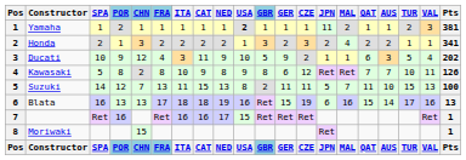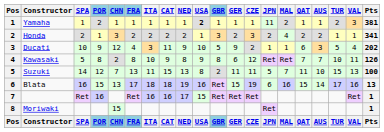 <table class="wikitable" style="font-size:85%; text-align:center">
 <tr valign="top">
 <th valign="middle" scope-"col">Pos</th>
 <th valign="middle" scope="col">Constructor</th>
 <th><a href='#'>SPA</a><br></th>
 <th style="background:#8fcfdf"><a href='#'>POR</a><br></th>
 <th style="background:#8fcfdf"><a href='#'>CHN</a><br></th>
 <th style="background:#8fcfdf"><a href='#'>FRA</a><br></th>
 <th><a href='#'>ITA</a><br></th>
 <th><a href='#'>CAT</a><br></th>
 <th><a href='#'>NED</a><br></th>
 <th><a href='#'>USA</a><br></th>
 <th style="background:#8fcfdf"><a href='#'>GBR</a><br></th>
 <th><a href='#'>GER</a><br></th>
 <th><a href='#'>CZE</a><br></th>
 <th><a href='#'>JPN</a><br></th>
 <th><a href='#'>MAL</a><br></th>
 <th><a href='#'>QAT</a><br></th>
 <th><a href='#'>AUS</a><br></th>
 <th><a href='#'>TUR</a><br></th>
 <th><a href='#'>VAL</a><br></th>
 <th valign="middle">Pts</th>
 </tr>
 <tr>
 <th>1</th>
 <td align=left> <a href='#'>Yamaha</a></td>
 <td style="background:#ffffbf;">1</td>
 <td style="background:#dfdfdf;">2</td>
 <td style="background:#ffffbf;">1</td>
 <td style="background:#ffffbf;">1</td>
 <td style="background:#ffffbf;">1</td>
 <td style="background:#ffffbf;">1</td>
 <td style="background:#ffffbf;">1</td>
 <td style="background:#dfdfdf;"><strong>2</strong></td>
 <td style="background:#ffffbf;">1</td>
 <td style="background:#ffffbf;">1</td>
 <td style="background:#ffffbf;">1</td>
 <td style="background:#dfffdf;">11</td>
 <td style="background:#dfdfdf;">2</td>
 <td style="background:#ffffbf;">1</td>
 <td style="background:#ffffbf;">1</td>
 <td style="background:#dfdfdf;">2</td>
 <td style="background:#ffdf9f;">3</td>
 <th>381</th>
 </tr>
 <tr>
 <th>2</th>
 <td align=left> <a href='#'>Honda</a></td>
 <td style="background:#dfdfdf;">2</td>
 <td style="background:#ffffbf;">1</td>
 <td style="background:#ffdf9f;">3</td>
 <td style="background:#dfdfdf;">2</td>
 <td style="background:#dfdfdf;">2</td>
 <td style="background:#dfdfdf;">2</td>
 <td style="background:#dfdfdf;">2</td>
 <td style="background:#ffffbf;">1</td>
 <td style="background:#ffdf9f;">3</td>
 <td style="background:#dfdfdf;">2</td>
 <td style="background:#ffdf9f;">3</td>
 <td style="background:#dfdfdf;">2</td>
 <td style="background:#dfffdf;">4</td>
 <td style="background:#dfdfdf;">2</td>
 <td style="background:#dfdfdf;">2</td>
 <td style="background:#ffffbf;">1</td>
 <td style="background:#ffffbf;">1</td>
 <th>341</th>
 </tr>
 <tr>
 <th>3</th>
 <td align=left> <a href='#'>Ducati</a></td>
 <td style="background:#dfffdf;">10</td>
 <td style="background:#dfffdf;">9</td>
 <td style="background:#dfffdf;">12</td>
 <td style="background:#dfffdf;">4</td>
 <td style="background:#ffdf9f;">3</td>
 <td style="background:#dfffdf;">11</td>
 <td style="background:#dfffdf;">9</td>
 <td style="background:#dfffdf;">10</td>
 <td style="background:#dfffdf;">5</td>
 <td style="background:#dfffdf;">9</td>
 <td style="background:#dfdfdf;">2</td>
 <td style="background:#ffffbf;">1</td>
 <td style="background:#ffffbf;">1</td>
 <td style="background:#dfffdf;">6</td>
 <td style="background:#ffdf9f;">3</td>
 <td style="background:#dfffdf;">5</td>
 <td style="background:#dfffdf;">4</td>
 <th>202</th>
 </tr>
 <tr>
 <th>4</th>
 <td align=left> <a href='#'>Kawasaki</a></td>
 <td style="background:#dfffdf;">5</td>
 <td style="background:#dfffdf;">8</td>
 <td style="background:#dfdfdf;">2</td>
 <td style="background:#dfffdf;">8</td>
 <td style="background:#dfffdf;">10</td>
 <td style="background:#dfffdf;">9</td>
 <td style="background:#dfffdf;">8</td>
 <td style="background:#dfffdf;">9</td>
 <td style="background:#dfffdf;">8</td>
 <td style="background:#dfffdf;">6</td>
 <td style="background:#dfffdf;">12</td>
 <td style="background:#efcfff;">Ret</td>
 <td style="background:#efcfff;">Ret</td>
 <td style="background:#dfffdf;">7</td>
 <td style="background:#dfffdf;">7</td>
 <td style="background:#dfffdf;">10</td>
 <td style="background:#dfffdf;">11</td>
 <th>126</th>
 </tr>
 <tr>
 <th>5</th>
 <td align=left> <a href='#'>Suzuki</a></td>
 <td style="background:#dfffdf;">14</td>
 <td style="background:#dfffdf;">12</td>
 <td style="background:#dfffdf;">7</td>
 <td style="background:#dfffdf;">13</td>
 <td style="background:#dfffdf;">11</td>
 <td style="background:#dfffdf;">15</td>
 <td style="background:#dfffdf;">13</td>
 <td style="background:#dfffdf;">8</td>
 <td style="background:#dfdfdf;">2</td>
 <td style="background:#dfffdf;">11</td>
 <td style="background:#dfffdf;">11</td>
 <td style="background:#dfffdf;">5</td>
 <td style="background:#dfffdf;">7</td>
 <td style="background:#dfffdf;">11</td>
 <td style="background:#dfffdf;">10</td>
 <td style="background:#dfffdf;">15</td>
 <td style="background:#dfffdf;">13</td>
 <th>100</th>
 </tr>
 <tr>
 <th>6</th>
 <td align=left> Blata</td>
 <td style="background:#cfcfff;">16</td>
-<td style="background:#dfffdf;">13</td>
+<td style="background:#dfffdf;">15</td>
 <td style="background:#dfffdf;">13</td>
 <td style="background:#cfcfff;">17</td>
 <td style="background:#cfcfff;">18</td>
 <td style="background:#cfcfff;">18</td>
 <td style="background:#cfcfff;">19</td>
 <td style="background:#cfcfff;">16</td>
 <td style="background:#efcfff;">Ret</td>
 <td style="background:#dfffdf;">15</td>
 <td style="background:#cfcfff;">19</td>
 <td style="background:#dfffdf;">6</td>
 <td style="background:#cfcfff;">16</td>
 <td style="background:#dfffdf;">15</td>
 <td style="background:#dfffdf;">14</td>
 <td style="background:#cfcfff;">17</td>
 <td style="background:#cfcfff;">16</td>
 <th>13</th>
 </tr>
 <tr>
 <th>7</th>
 <td align=left></td>
 <td style="background:#efcfff;">Ret</td>
 <td style="background:#cfcfff;">16</td>
 <td></td>
 <td style="background:#efcfff;">Ret</td>
 <td style="background:#cfcfff;">16</td>
 <td style="background:#cfcfff;">16</td>
 <td style="background:#cfcfff;">17</td>
 <td style="background:#dfffdf;">15</td>
 <td style="background:#efcfff;">Ret</td>
 <td style="background:#efcfff;">Ret</td>
 <td style="background:#efcfff;">Ret</td>
 <td></td>
 <td></td>
 <td></td>
 <td></td>
 <td></td>
 <td style="background:#efcfff;">Ret</td>
 <th>1</th>
 </tr>
 <tr>
 <th>8</th>
 <td align=left> <a href='#'>Moriwaki</a></td>
 <td></td>
 <td></td>
 <td style="background:#dfffdf;">15</td>
 <td></td>
 <td></td>
 <td></td>
 <td></td>
 <td></td>
 <td></td>
 <td></td>
 <td></td>
 <td style="background:#efcfff;">Ret</td>
 <td></td>
 <td></td>
 <td></td>
 <td></td>
 <td></td>
 <th>1</th>
 </tr>
 <tr>
 <th valign="middle">Pos</th>
 <th valign="middle">Constructor</th>
 <th><a href='#'>SPA</a><br></th>
 <th style="background:#8fcfdf"><a href='#'>POR</a><br></th>
 <th style="background:#8fcfdf"><a href='#'>CHN</a><br></th>
 <th style="background:#8fcfdf"><a href='#'>FRA</a><br></th>
 <th><a href='#'>ITA</a><br></th>
 <th><a href='#'>CAT</a><br></th>
 <th><a href='#'>NED</a><br></th>
 <th><a href='#'>USA</a><br></th>
 <th style="background:#8fcfdf"><a href='#'>GBR</a><br></th>
 <th><a href='#'>GER</a><br></th>
 <th><a href='#'>CZE</a><br></th>
 <th><a href='#'>JPN</a><br></th>
 <th><a href='#'>MAL</a><br></th>
 <th><a href='#'>QAT</a><br></th>
 <th><a href='#'>AUS</a><br></th>
 <th><a href='#'>TUR</a><br></th>
 <th><a href='#'>VAL</a><br></th>
 <th valign="middle">Pts</th>
 </tr>
 </table>
